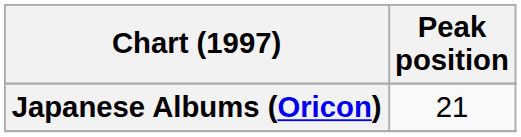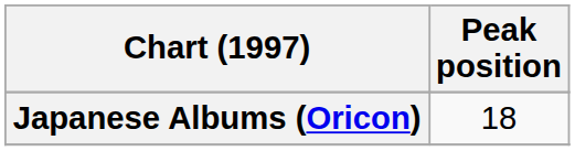 <table class="wikitable sortable plainrowheaders">
 <tr>
 <th>Chart (1997)</th>
 <th>Peak<br>position</th>
 </tr>
 <tr>
 </tr>
 <tr>
 <th scope="row">Japanese Albums (<a href='#'>Oricon</a>)</th>
-<td align="center">21</td>
+<td align="center">18</td>
 </tr>
 <tr>
 </tr>
 <tr>
 </tr>
 </table>
